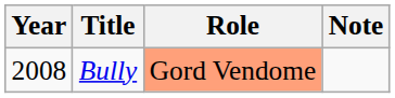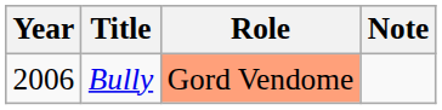 <table class="wikitable sortable">
 <tr>
 <th>Year</th>
 <th>Title</th>
 <th>Role</th>
 <th>Note</th>
 </tr>
 <tr>
-<td>2008</td>
+<td>2006</td>
 <td><em><a href='#'>Bully</a></em></td>
 <td style="background: lightsalmon;">Gord Vendome</td>
 <td></td>
 </tr>
 </table>
